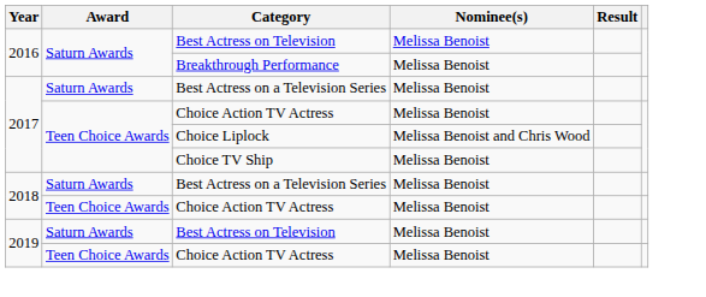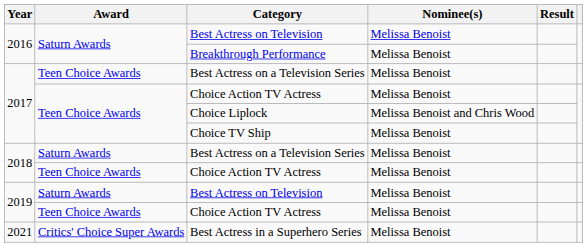 <table class="wikitable sortable plainrowheaders">
 <tr>
 <th scope="col">Year</th>
 <th scope="col">Award</th>
 <th scope="col">Category</th>
 <th scope="col">Nominee(s)</th>
 <th>Result</th>
 <th class="unsortable" scope="col"></th>
 </tr>
 <tr>
 <td rowspan="2">2016</td>
 <td rowspan="2"><a href='#'>Saturn Awards</a></td>
 <td><a href='#'>Best Actress on Television</a></td>
 <td data-sort-value="Benoist, Melissa"><a href='#'>Melissa Benoist</a></td>
 <td></td>
 <td rowspan="2" style="text-align:center;"></td>
 </tr>
 <tr>
 <td><a href='#'>Breakthrough Performance</a></td>
 <td data-sort-value="Benoist, Melissa">Melissa Benoist</td>
 <td></td>
 </tr>
 <tr>
 <td rowspan="4">2017</td>
-<td><a href='#'>Saturn Awards</a></td>
+<td><a href='#'>Teen Choice Awards</a></td>
 <td>Best Actress on a Television Series</td>
 <td data-sort-value="Benoist, Melissa">Melissa Benoist</td>
 <td></td>
 <td style="text-align:center;"></td>
 </tr>
 <tr>
 <td rowspan="3"><a href='#'>Teen Choice Awards</a></td>
 <td>Choice Action TV Actress</td>
 <td data-sort-value="Benoist, Melissa">Melissa Benoist</td>
 <td></td>
 <td rowspan="3"></td>
 </tr>
 <tr>
 <td>Choice Liplock</td>
 <td data-sort-value="Benoist, Melissa and Chris Wood">Melissa Benoist and Chris Wood</td>
 <td></td>
 </tr>
 <tr>
 <td>Choice TV Ship</td>
 <td data-sort-value="Benoist, Melissa">Melissa Benoist</td>
 <td></td>
 </tr>
 <tr>
 <td rowspan="2">2018</td>
 <td><a href='#'>Saturn Awards</a></td>
 <td>Best Actress on a Television Series</td>
 <td data-sort-value="Benoist, Melissa">Melissa Benoist</td>
 <td></td>
 <td style="text-align:center;"></td>
 </tr>
 <tr>
 <td><a href='#'>Teen Choice Awards</a></td>
 <td>Choice Action TV Actress</td>
 <td data-sort-value="Benoist, Melissa">Melissa Benoist</td>
 <td></td>
 <td></td>
 </tr>
 <tr>
 <td rowspan="2">2019</td>
 <td><a href='#'>Saturn Awards</a></td>
 <td><a href='#'>Best Actress on Television</a></td>
 <td>Melissa Benoist</td>
 <td></td>
 <td style="text-align:center;"></td>
 </tr>
 <tr>
 <td><a href='#'>Teen Choice Awards</a></td>
 <td>Choice Action TV Actress</td>
 <td>Melissa Benoist</td>
 <td></td>
 <td style="text-align: center;"></td>
 </tr>
+<tr>
+<td>2021</td>
+<td><a href='#'>Critics' Choice Super Awards</a></td>
+<td>Best Actress in a Superhero Series</td>
+<td>Melissa Benoist</td>
+<td></td>
+<td style="text-align:center;"></td>
+</tr>
 </table>
